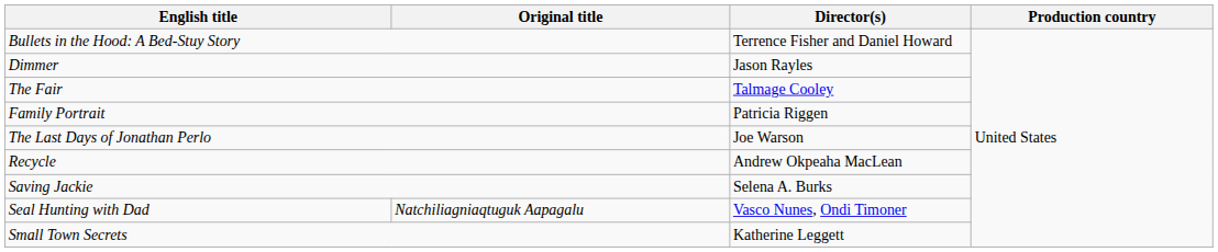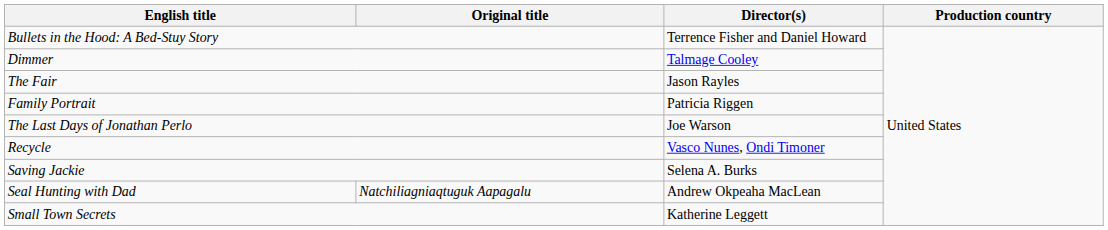 <table class="wikitable" width=100%>
 <tr>
 <th scope="col" width="32%">English title</th>
 <th scope="col" width="28%">Original title</th>
 <th scope="col" width="20%">Director(s)</th>
 <th scope="col" width="20%">Production country</th>
 </tr>
 <tr>
 <td colspan=2><em>Bullets in the Hood: A Bed-Stuy Story</em></td>
 <td>Terrence Fisher and Daniel Howard</td>
 <td rowspan=9>United States</td>
 </tr>
 <tr>
 <td colspan=2><em>Dimmer</em></td>
-<td>Jason Rayles</td>
+<td><a href='#'>Talmage Cooley</a></td>
 </tr>
 <tr>
 <td colspan=2><em>The Fair</em></td>
-<td><a href='#'>Talmage Cooley</a></td>
+<td>Jason Rayles</td>
 </tr>
 <tr>
 <td colspan=2><em>Family Portrait</em></td>
 <td>Patricia Riggen</td>
 </tr>
 <tr>
 <td colspan=2><em>The Last Days of Jonathan Perlo</em></td>
 <td>Joe Warson</td>
 </tr>
 <tr>
 <td colspan=2><em>Recycle</em></td>
-<td>Andrew Okpeaha MacLean</td>
+<td><a href='#'>Vasco Nunes</a>, <a href='#'>Ondi Timoner</a></td>
 </tr>
 <tr>
 <td colspan=2><em>Saving Jackie</em></td>
 <td>Selena A. Burks</td>
 </tr>
 <tr>
 <td><em>Seal Hunting with Dad</em></td>
 <td><em>Natchiliagniaqtuguk Aapagalu</em></td>
-<td><a href='#'>Vasco Nunes</a>, <a href='#'>Ondi Timoner</a></td>
+<td>Andrew Okpeaha MacLean</td>
 </tr>
 <tr>
 <td colspan=2><em>Small Town Secrets</em></td>
 <td>Katherine Leggett</td>
 </tr>
 </table>
